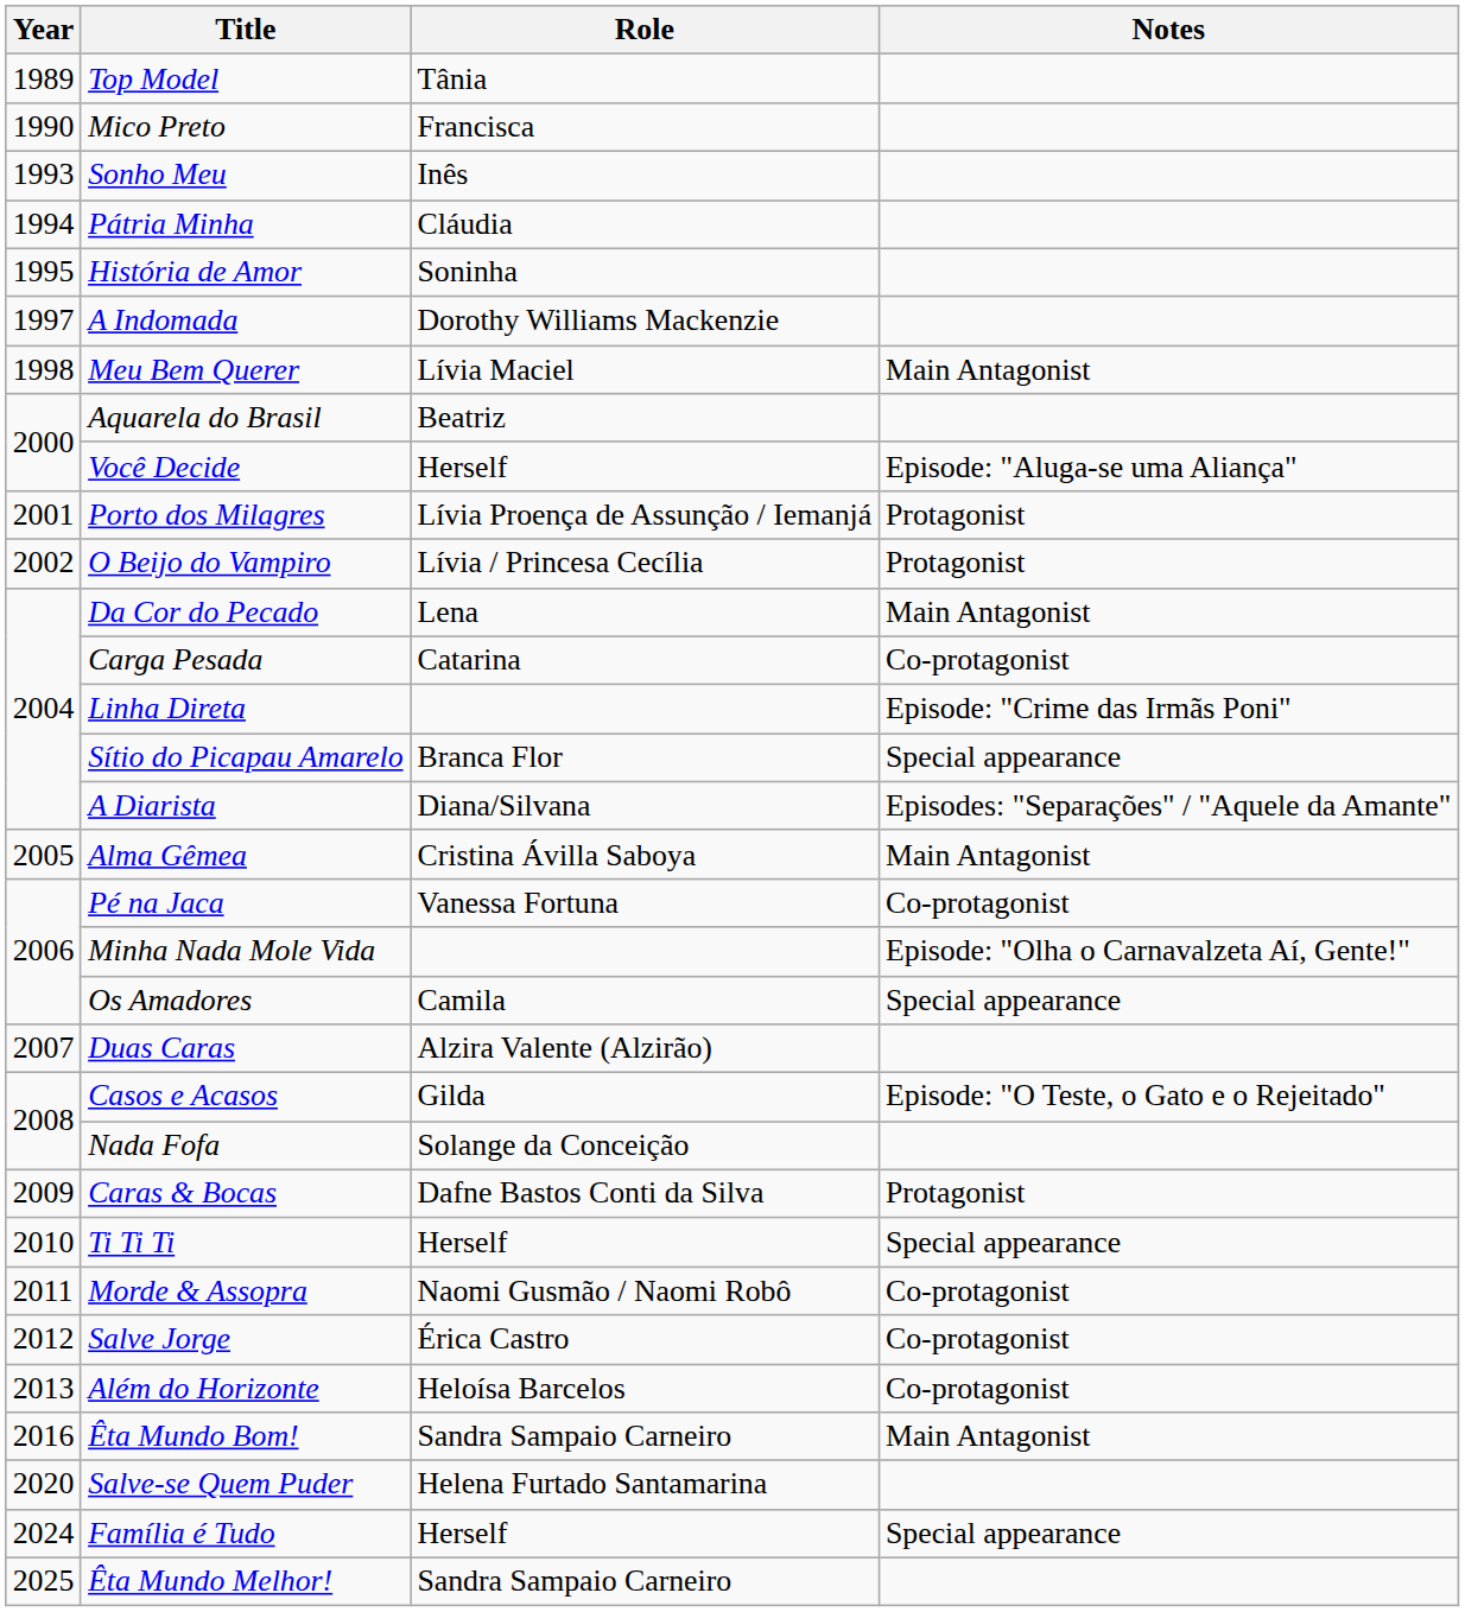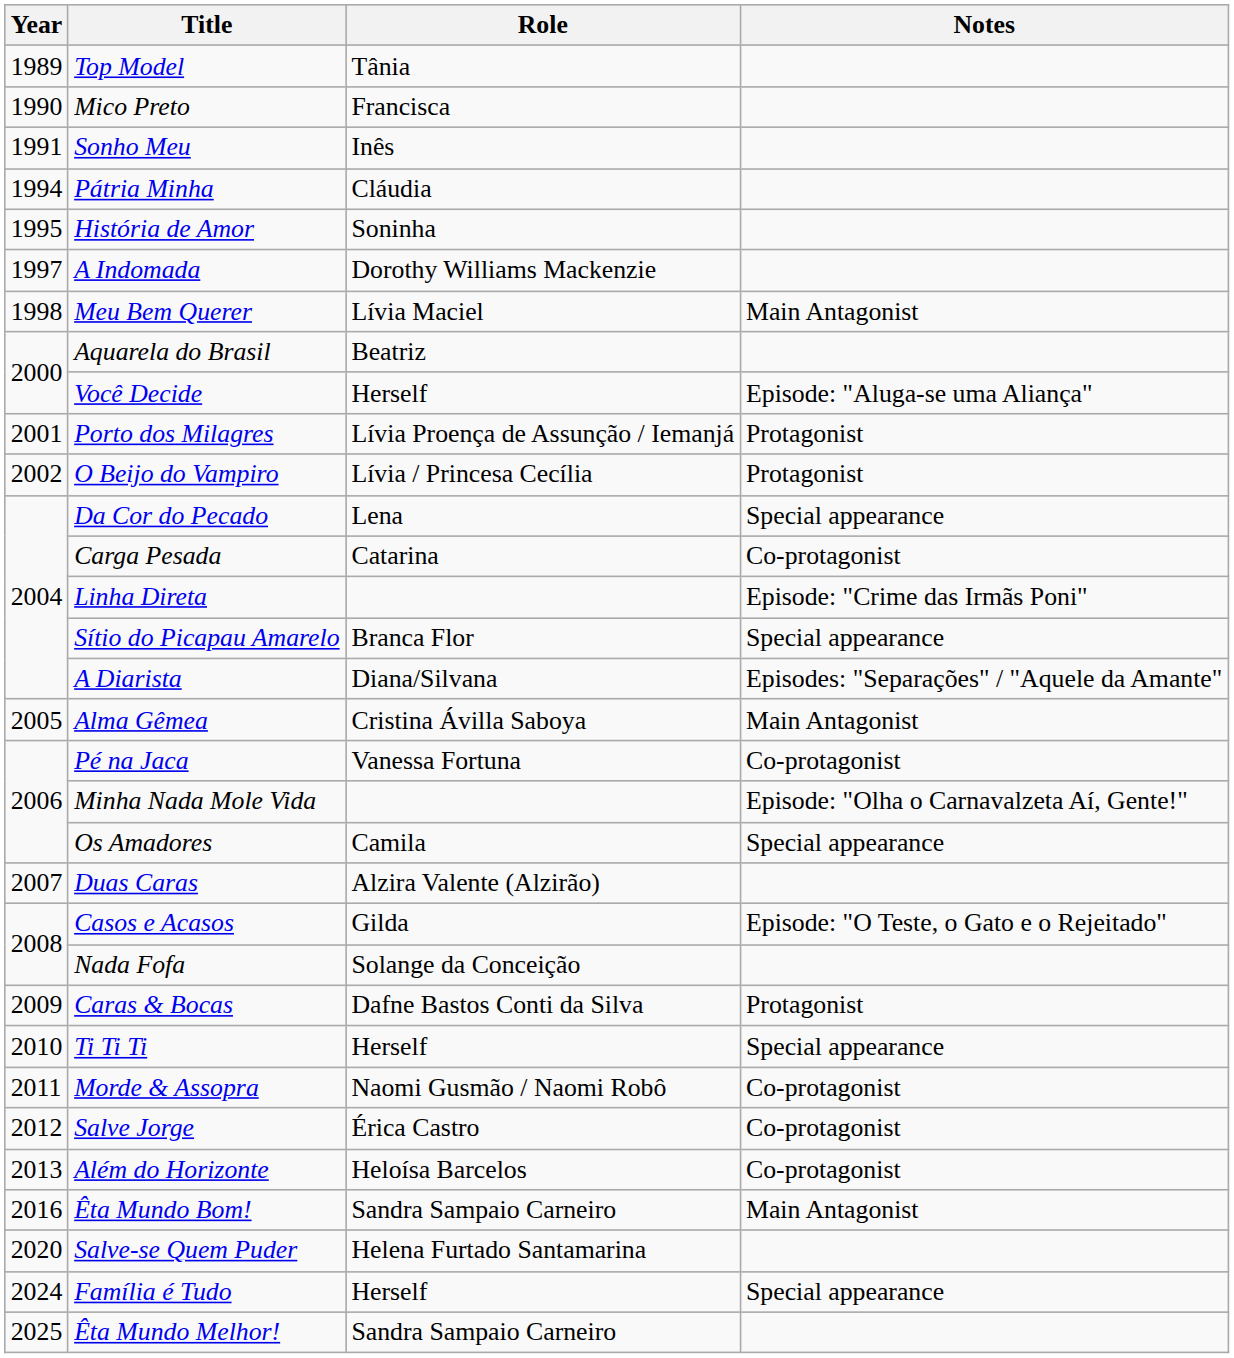 <table class="wikitable sortable">
 <tr>
 <th>Year</th>
 <th>Title</th>
 <th>Role</th>
 <th>Notes</th>
 </tr>
 <tr>
 <td>1989</td>
 <td><em><a href='#'>Top Model</a></em></td>
 <td>Tânia</td>
 <td></td>
 </tr>
 <tr>
 <td>1990</td>
 <td><em>Mico Preto</em></td>
 <td>Francisca</td>
 <td></td>
 </tr>
 <tr>
-<td>1993</td>
+<td>1991</td>
 <td><em><a href='#'>Sonho Meu</a></em></td>
 <td>Inês</td>
 <td></td>
 </tr>
 <tr>
 <td>1994</td>
 <td><em><a href='#'>Pátria Minha</a></em></td>
 <td>Cláudia</td>
 <td></td>
 </tr>
 <tr>
 <td>1995</td>
 <td><em><a href='#'>História de Amor</a></em></td>
 <td>Soninha</td>
 <td></td>
 </tr>
 <tr>
 <td>1997</td>
 <td><em><a href='#'>A Indomada</a></em></td>
 <td>Dorothy Williams Mackenzie</td>
 <td></td>
 </tr>
 <tr>
 <td>1998</td>
 <td><em><a href='#'>Meu Bem Querer</a></em></td>
 <td>Lívia Maciel</td>
 <td>Main Antagonist</td>
 </tr>
 <tr>
 <td rowspan=2>2000</td>
 <td><em>Aquarela do Brasil</em></td>
 <td>Beatriz</td>
 <td></td>
 </tr>
 <tr>
 <td><em><a href='#'>Você Decide</a></em></td>
 <td>Herself</td>
 <td>Episode: "Aluga-se uma Aliança"</td>
 </tr>
 <tr>
 <td>2001</td>
 <td><em><a href='#'>Porto dos Milagres</a></em></td>
 <td>Lívia Proença de Assunção / Iemanjá</td>
 <td>Protagonist</td>
 </tr>
 <tr>
 <td>2002</td>
 <td><em><a href='#'>O Beijo do Vampiro</a></em></td>
 <td>Lívia / Princesa Cecília</td>
 <td>Protagonist</td>
 </tr>
 <tr>
 <td rowspan=5>2004</td>
 <td><em><a href='#'>Da Cor do Pecado</a></em></td>
 <td>Lena</td>
-<td>Main Antagonist</td>
+<td>Special appearance</td>
 </tr>
 <tr>
 <td><em>Carga Pesada</em></td>
 <td>Catarina</td>
 <td>Co-protagonist</td>
 </tr>
 <tr>
 <td><em><a href='#'>Linha Direta</a></em></td>
 <td></td>
 <td>Episode: "Crime das Irmãs Poni"</td>
 </tr>
 <tr>
 <td><em><a href='#'>Sítio do Picapau Amarelo</a></em></td>
 <td>Branca Flor</td>
 <td>Special appearance</td>
 </tr>
 <tr>
 <td><em><a href='#'>A Diarista</a></em></td>
 <td>Diana/Silvana</td>
 <td>Episodes: "Separações" / "Aquele da Amante"</td>
 </tr>
 <tr>
 <td>2005</td>
 <td><em><a href='#'>Alma Gêmea </a></em></td>
 <td>Cristina Ávilla Saboya</td>
 <td>Main Antagonist</td>
 </tr>
 <tr>
 <td rowspan=3>2006</td>
 <td><em><a href='#'>Pé na Jaca</a></em></td>
 <td>Vanessa Fortuna</td>
 <td>Co-protagonist</td>
 </tr>
 <tr>
 <td><em>Minha Nada Mole Vida</em></td>
 <td></td>
 <td>Episode: "Olha o Carnavalzeta Aí, Gente!"</td>
 </tr>
 <tr>
 <td><em>Os Amadores</em></td>
 <td>Camila</td>
 <td>Special appearance</td>
 </tr>
 <tr>
 <td>2007</td>
 <td><em><a href='#'>Duas Caras</a></em></td>
 <td>Alzira Valente (Alzirão)</td>
 <td></td>
 </tr>
 <tr>
 <td rowspan=2>2008</td>
 <td><em><a href='#'>Casos e Acasos</a></em></td>
 <td>Gilda</td>
 <td>Episode: "O Teste, o Gato e o Rejeitado"</td>
 </tr>
 <tr>
 <td><em>Nada Fofa</em></td>
 <td>Solange da Conceição</td>
 <td></td>
 </tr>
 <tr>
 <td>2009</td>
 <td><em><a href='#'>Caras & Bocas</a></em></td>
 <td>Dafne Bastos Conti da Silva</td>
 <td>Protagonist</td>
 </tr>
 <tr>
 <td>2010</td>
 <td><em><a href='#'>Ti Ti Ti</a></em></td>
 <td>Herself</td>
 <td>Special appearance</td>
 </tr>
 <tr>
 <td>2011</td>
 <td><em><a href='#'>Morde & Assopra</a> </em></td>
 <td>Naomi Gusmão / Naomi Robô</td>
 <td>Co-protagonist</td>
 </tr>
 <tr>
 <td>2012</td>
 <td><em><a href='#'>Salve Jorge</a></em></td>
 <td>Érica Castro</td>
 <td>Co-protagonist</td>
 </tr>
 <tr>
 <td>2013</td>
 <td><em><a href='#'>Além do Horizonte</a></em></td>
 <td>Heloísa Barcelos</td>
 <td>Co-protagonist</td>
 </tr>
 <tr>
 <td>2016</td>
 <td><em><a href='#'>Êta Mundo Bom!</a></em></td>
 <td>Sandra Sampaio Carneiro</td>
 <td>Main Antagonist</td>
 </tr>
 <tr>
 <td>2020</td>
 <td><em><a href='#'>Salve-se Quem Puder</a></em></td>
 <td>Helena Furtado Santamarina</td>
 <td></td>
 </tr>
 <tr>
 <td>2024</td>
 <td><em><a href='#'>Família é Tudo</a></em></td>
 <td>Herself</td>
 <td>Special appearance</td>
 </tr>
 <tr>
 <td>2025</td>
 <td><em><a href='#'>Êta Mundo Melhor!</a></em></td>
 <td>Sandra Sampaio Carneiro</td>
 <td></td>
 </tr>
 </table>
